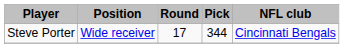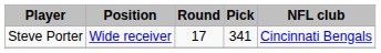 <table class="wikitable" style="text-align:center;">
 <tr style="background:#C0C0C0;">
 <td><strong>Player</strong></td>
 <td><strong>Position</strong></td>
 <td><strong>Round</strong></td>
 <td><strong>Pick</strong></td>
 <td><strong>NFL club</strong></td>
 </tr>
 <tr align="center" bgcolor="">
 <td>Steve Porter</td>
 <td><a href='#'>Wide receiver</a></td>
 <td>17</td>
-<td>344</td>
+<td>341</td>
 <td><a href='#'>Cincinnati Bengals</a></td>
 </tr>
 <tr align="center" bgcolor="">
 </tr>
 </table>
